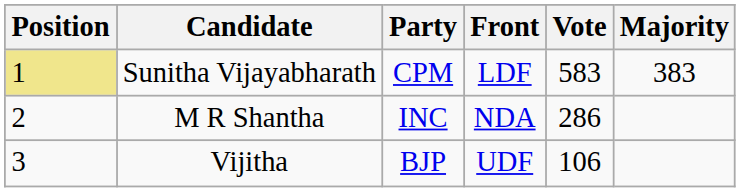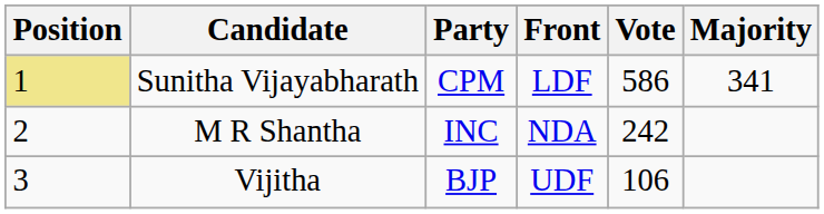 <table class="wikitable">
 <tr>
 <th scope="col">Position</th>
 <th scope="col">Candidate</th>
 <th scope="col">Party</th>
 <th scope="col">Front</th>
 <th scope="col">Vote</th>
 <th scope="col">Majority</th>
 </tr>
 <tr>
 <td style="background: khaki;">1</td>
 <td align="center">Sunitha Vijayabharath</td>
 <td align="center"><a href='#'>CPM</a></td>
 <td align="center"><a href='#'>LDF</a></td>
-<td align="center">583</td>
-<td align="center">383</td>
+<td align="center">586</td>
+<td align="center">341</td>
 </tr>
 <tr>
 <td>2</td>
 <td align="center">M R Shantha</td>
 <td align="center"><a href='#'>INC</a></td>
 <td align="center"><a href='#'>NDA</a></td>
-<td align="center">286</td>
+<td align="center">242</td>
 <td align="center"></td>
 </tr>
 <tr>
 <td>3</td>
 <td align="center">Vijitha</td>
 <td align="center"><a href='#'>BJP</a></td>
 <td align="center"><a href='#'>UDF</a></td>
 <td align="center">106</td>
 <td align="center"></td>
 </tr>
 </table>
